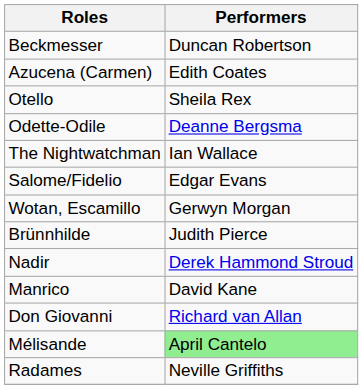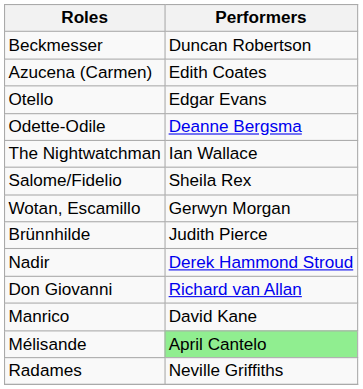 <table class="wikitable">
 <tr>
 <th>Roles</th>
 <th>Performers</th>
 </tr>
 <tr>
 <td>Beckmesser</td>
 <td>Duncan Robertson</td>
 </tr>
 <tr>
 <td>Azucena (Carmen)</td>
 <td>Edith Coates</td>
 </tr>
 <tr>
 <td>Otello</td>
-<td>Sheila Rex</td>
+<td>Edgar Evans</td>
 </tr>
 <tr>
 <td>Odette-Odile</td>
 <td><a href='#'>Deanne Bergsma</a></td>
 </tr>
 <tr>
 <td>The Nightwatchman</td>
 <td>Ian Wallace</td>
 </tr>
 <tr>
 <td>Salome/Fidelio</td>
-<td>Edgar Evans</td>
+<td>Sheila Rex</td>
 </tr>
 <tr>
 <td>Wotan, Escamillo</td>
 <td>Gerwyn Morgan</td>
 </tr>
 <tr>
 <td>Brünnhilde</td>
 <td>Judith Pierce</td>
 </tr>
 <tr>
 <td>Nadir</td>
 <td><a href='#'>Derek Hammond Stroud</a></td>
 </tr>
 <tr>
+<td>Don Giovanni</td>
+<td><a href='#'>Richard van Allan</a></td>
+</tr>
+<tr>
 <td>Manrico</td>
 <td>David Kane</td>
-</tr>
-<tr>
-<td>Don Giovanni</td>
-<td><a href='#'>Richard van Allan</a></td>
 </tr>
 <tr>
 <td>Mélisande</td>
 <td style="background: lightgreen;">April Cantelo</td>
 </tr>
 <tr>
 <td>Radames</td>
 <td>Neville Griffiths</td>
 </tr>
 <tr>
 </tr>
 </table>
